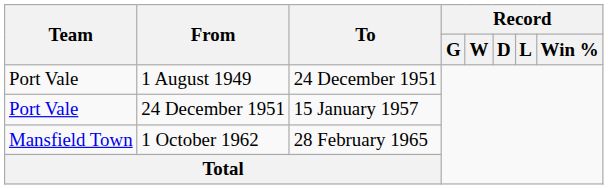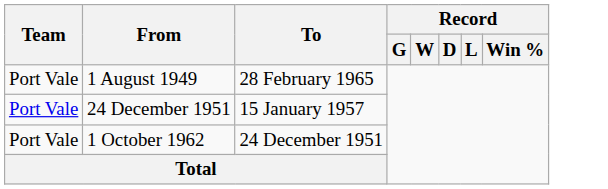 <table class="wikitable" border="1" style="text-align: center">
 <tr>
 <th rowspan="2">Team</th>
 <th rowspan="2">From</th>
 <th rowspan="2">To</th>
 <th colspan="5">Record</th>
 </tr>
 <tr>
 <th>G</th>
 <th>W</th>
 <th>D</th>
 <th>L</th>
 <th>Win %</th>
 </tr>
 <tr>
 <td align=left>Port Vale</td>
 <td align=left>1 August 1949</td>
-<td align=left>24 December 1951<br></td>
+<td align=left>28 February 1965<br></td>
 </tr>
 <tr>
 <td align=left><a href='#'>Port Vale</a></td>
 <td align=left>24 December 1951</td>
 <td align=left>15 January 1957<br></td>
 </tr>
 <tr>
-<td align=left><a href='#'>Mansfield Town</a></td>
+<td align=left>Port Vale</td>
 <td align=left>1 October 1962</td>
-<td align=left>28 February 1965<br></td>
+<td align=left>24 December 1951<br></td>
 </tr>
 <tr>
 <th colspan="3">Total<br></th>
 </tr>
 </table>
